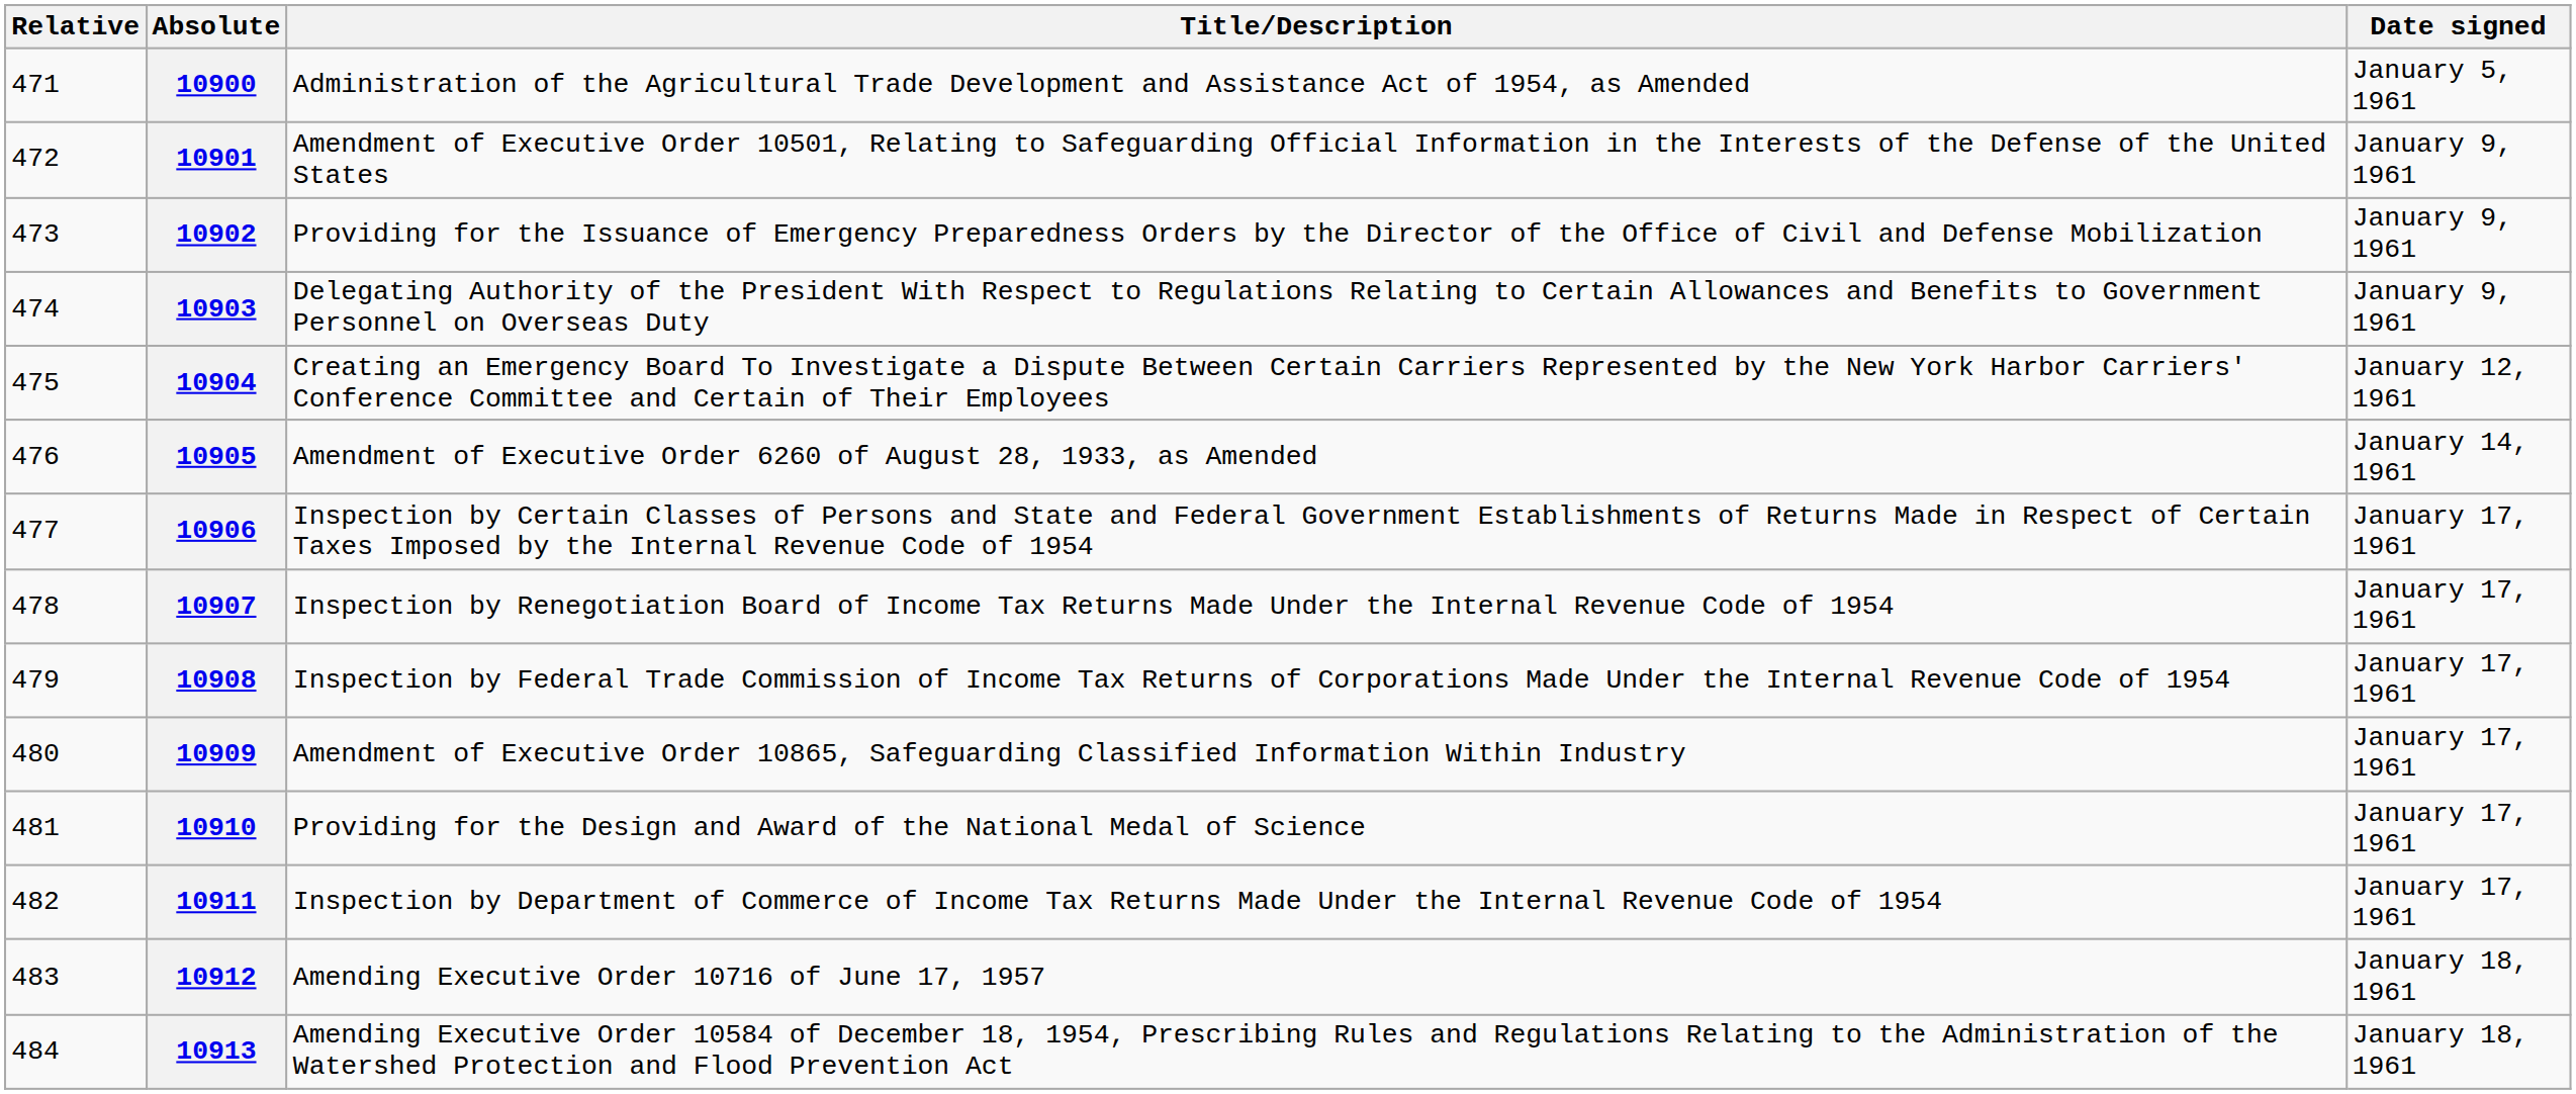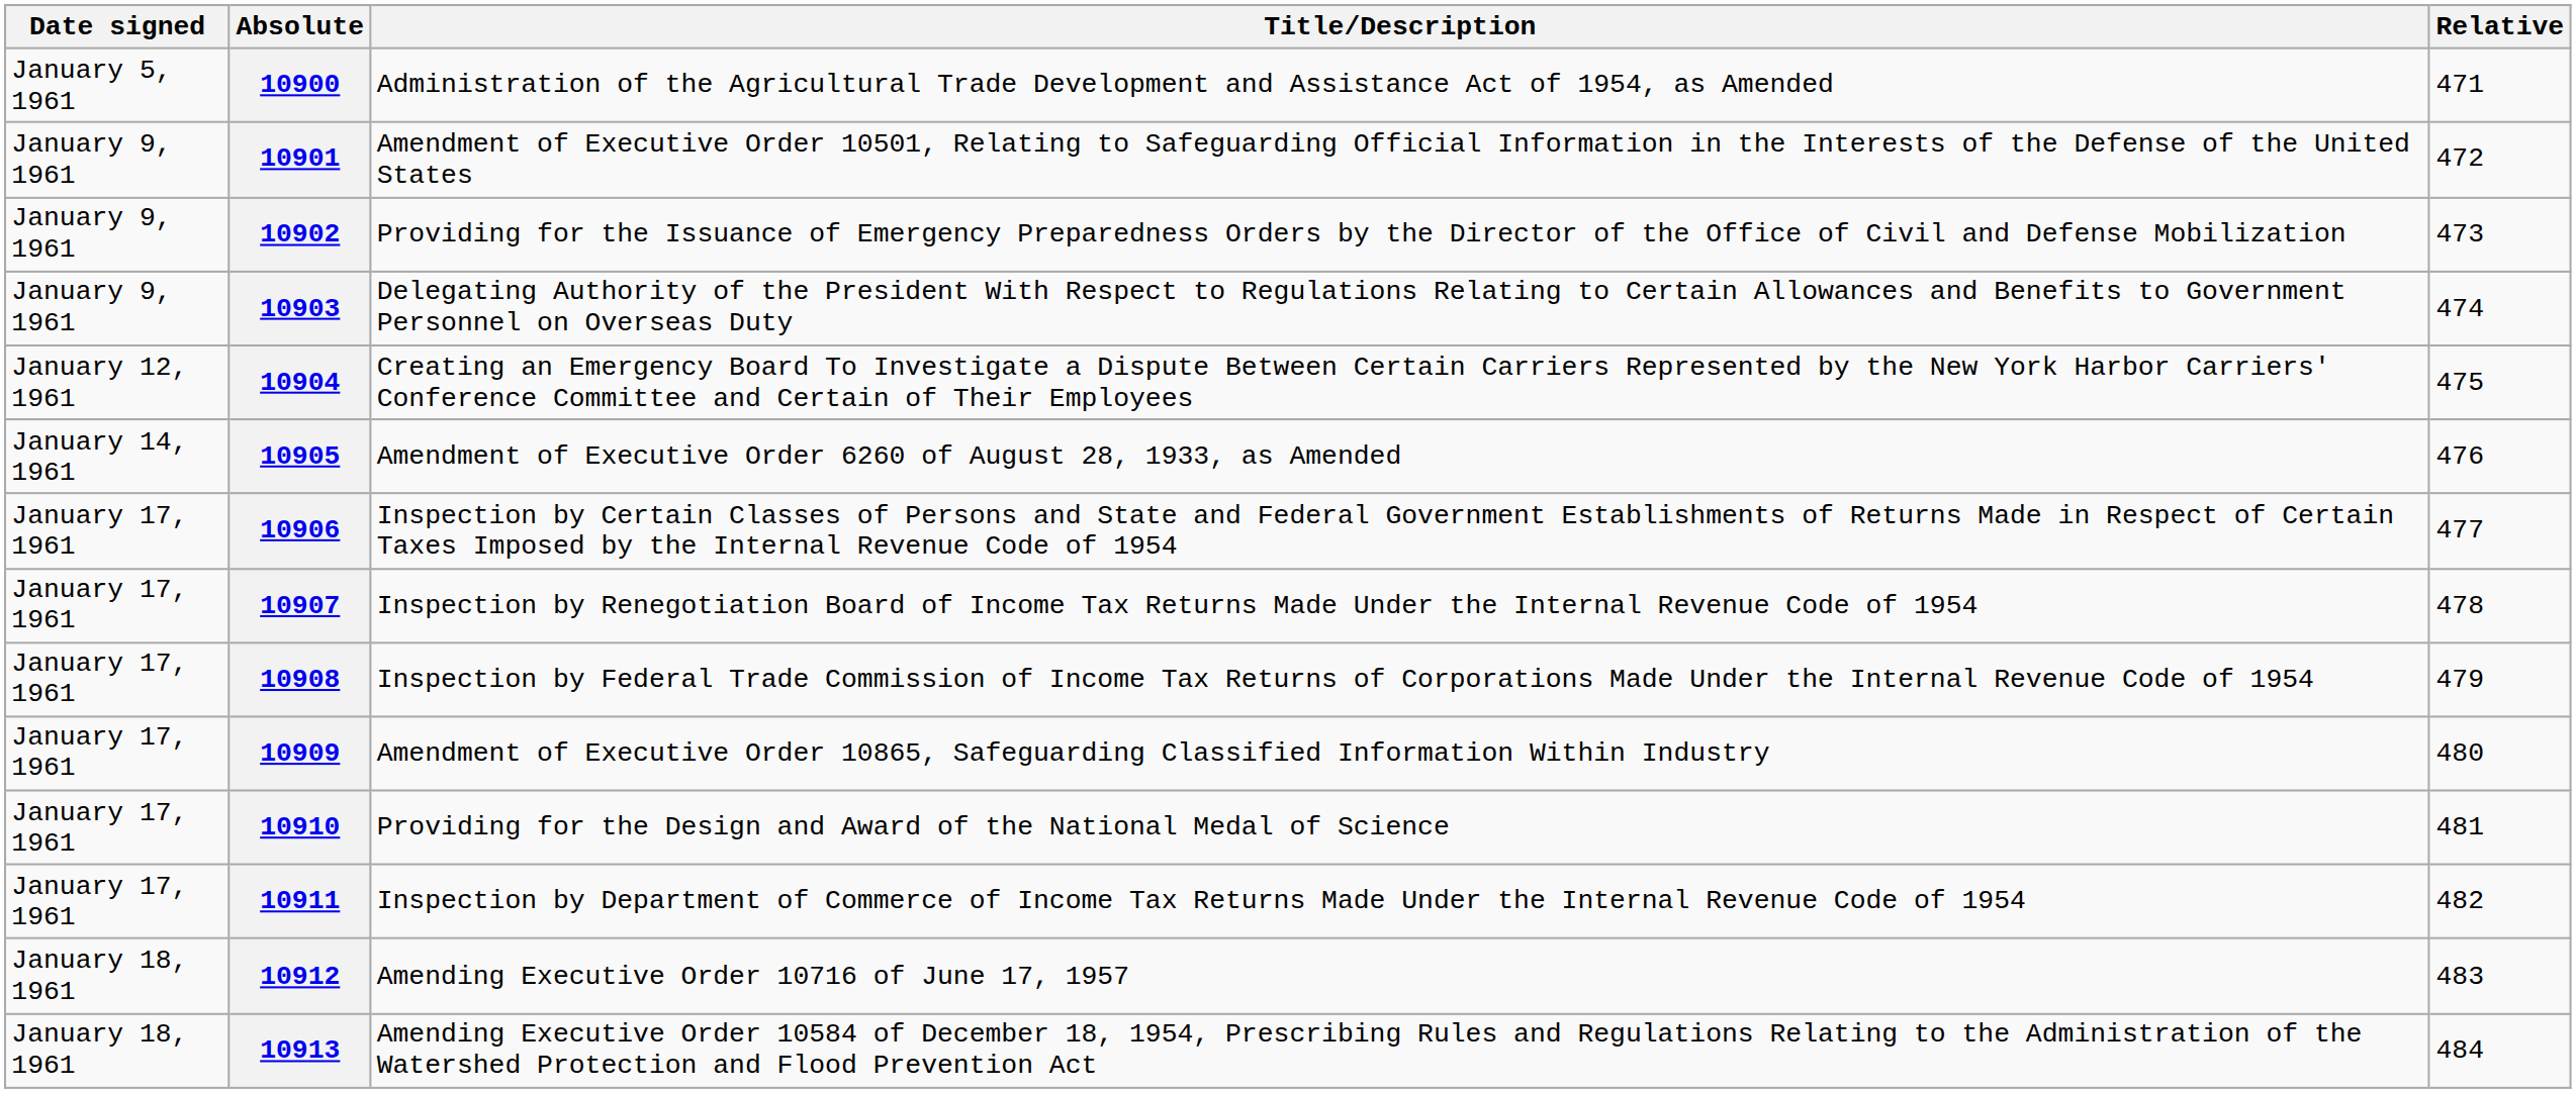 <table class="wikitable">
 <tr>
-<th>Relative </th>
+<th>Date signed</th>
 <th>Absolute </th>
 <th>Title/Description</th>
-<th>Date signed</th>
+<th>Relative </th>
 </tr>
 <tr>
-<td>471</td>
+<td>January 5, 1961</td>
 <th><a href='#'>10900</a></th>
 <td>Administration of the Agricultural Trade Development and Assistance Act of 1954, as Amended</td>
-<td>January 5, 1961</td>
+<td>471</td>
 </tr>
 <tr>
-<td>472</td>
+<td>January 9, 1961</td>
 <th><a href='#'>10901</a></th>
 <td>Amendment of Executive Order 10501, Relating to Safeguarding Official Information in the Interests of the Defense of the United States</td>
-<td>January 9, 1961</td>
+<td>472</td>
 </tr>
 <tr>
-<td>473</td>
+<td>January 9, 1961</td>
 <th><a href='#'>10902</a></th>
 <td>Providing for the Issuance of Emergency Preparedness Orders by the Director of the Office of Civil and Defense Mobilization</td>
-<td>January 9, 1961</td>
+<td>473</td>
 </tr>
 <tr>
-<td>474</td>
+<td>January 9, 1961</td>
 <th><a href='#'>10903</a></th>
 <td>Delegating Authority of the President With Respect to Regulations Relating to Certain Allowances and Benefits to Government Personnel on Overseas Duty</td>
-<td>January 9, 1961</td>
+<td>474</td>
 </tr>
 <tr>
-<td>475</td>
+<td>January 12, 1961</td>
 <th><a href='#'>10904</a></th>
 <td>Creating an Emergency Board To Investigate a Dispute Between Certain Carriers Represented by the New York Harbor Carriers' Conference Committee and Certain of Their Employees</td>
-<td>January 12, 1961</td>
+<td>475</td>
 </tr>
 <tr>
-<td>476</td>
+<td>January 14, 1961</td>
 <th><a href='#'>10905</a></th>
 <td>Amendment of Executive Order 6260 of August 28, 1933, as Amended</td>
-<td>January 14, 1961</td>
+<td>476</td>
 </tr>
 <tr>
-<td>477</td>
+<td>January 17, 1961</td>
 <th><a href='#'>10906</a></th>
 <td>Inspection by Certain Classes of Persons and State and Federal Government Establishments of Returns Made in Respect of Certain Taxes Imposed by the Internal Revenue Code of 1954</td>
-<td>January 17, 1961</td>
+<td>477</td>
 </tr>
 <tr>
-<td>478</td>
+<td>January 17, 1961</td>
 <th><a href='#'>10907</a></th>
 <td>Inspection by Renegotiation Board of Income Tax Returns Made Under the Internal Revenue Code of 1954</td>
-<td>January 17, 1961</td>
+<td>478</td>
 </tr>
 <tr>
-<td>479</td>
+<td>January 17, 1961</td>
 <th><a href='#'>10908</a></th>
 <td>Inspection by Federal Trade Commission of Income Tax Returns of Corporations Made Under the Internal Revenue Code of 1954</td>
-<td>January 17, 1961</td>
+<td>479</td>
 </tr>
 <tr>
-<td>480</td>
+<td>January 17, 1961</td>
 <th><a href='#'>10909</a></th>
 <td>Amendment of Executive Order 10865, Safeguarding Classified Information Within Industry</td>
-<td>January 17, 1961</td>
+<td>480</td>
 </tr>
 <tr>
-<td>481</td>
+<td>January 17, 1961</td>
 <th><a href='#'>10910</a></th>
 <td>Providing for the Design and Award of the National Medal of Science</td>
-<td>January 17, 1961</td>
+<td>481</td>
 </tr>
 <tr>
-<td>482</td>
+<td>January 17, 1961</td>
 <th><a href='#'>10911</a></th>
 <td>Inspection by Department of Commerce of Income Tax Returns Made Under the Internal Revenue Code of 1954</td>
-<td>January 17, 1961</td>
+<td>482</td>
 </tr>
 <tr>
-<td>483</td>
+<td>January 18, 1961</td>
 <th><a href='#'>10912</a></th>
 <td>Amending Executive Order 10716 of June 17, 1957</td>
-<td>January 18, 1961</td>
+<td>483</td>
 </tr>
 <tr>
-<td>484</td>
+<td>January 18, 1961</td>
 <th><a href='#'>10913</a></th>
 <td>Amending Executive Order 10584 of December 18, 1954, Prescribing Rules and Regulations Relating to the Administration of the Watershed Protection and Flood Prevention Act</td>
-<td>January 18, 1961</td>
+<td>484</td>
 </tr>
 </table>
